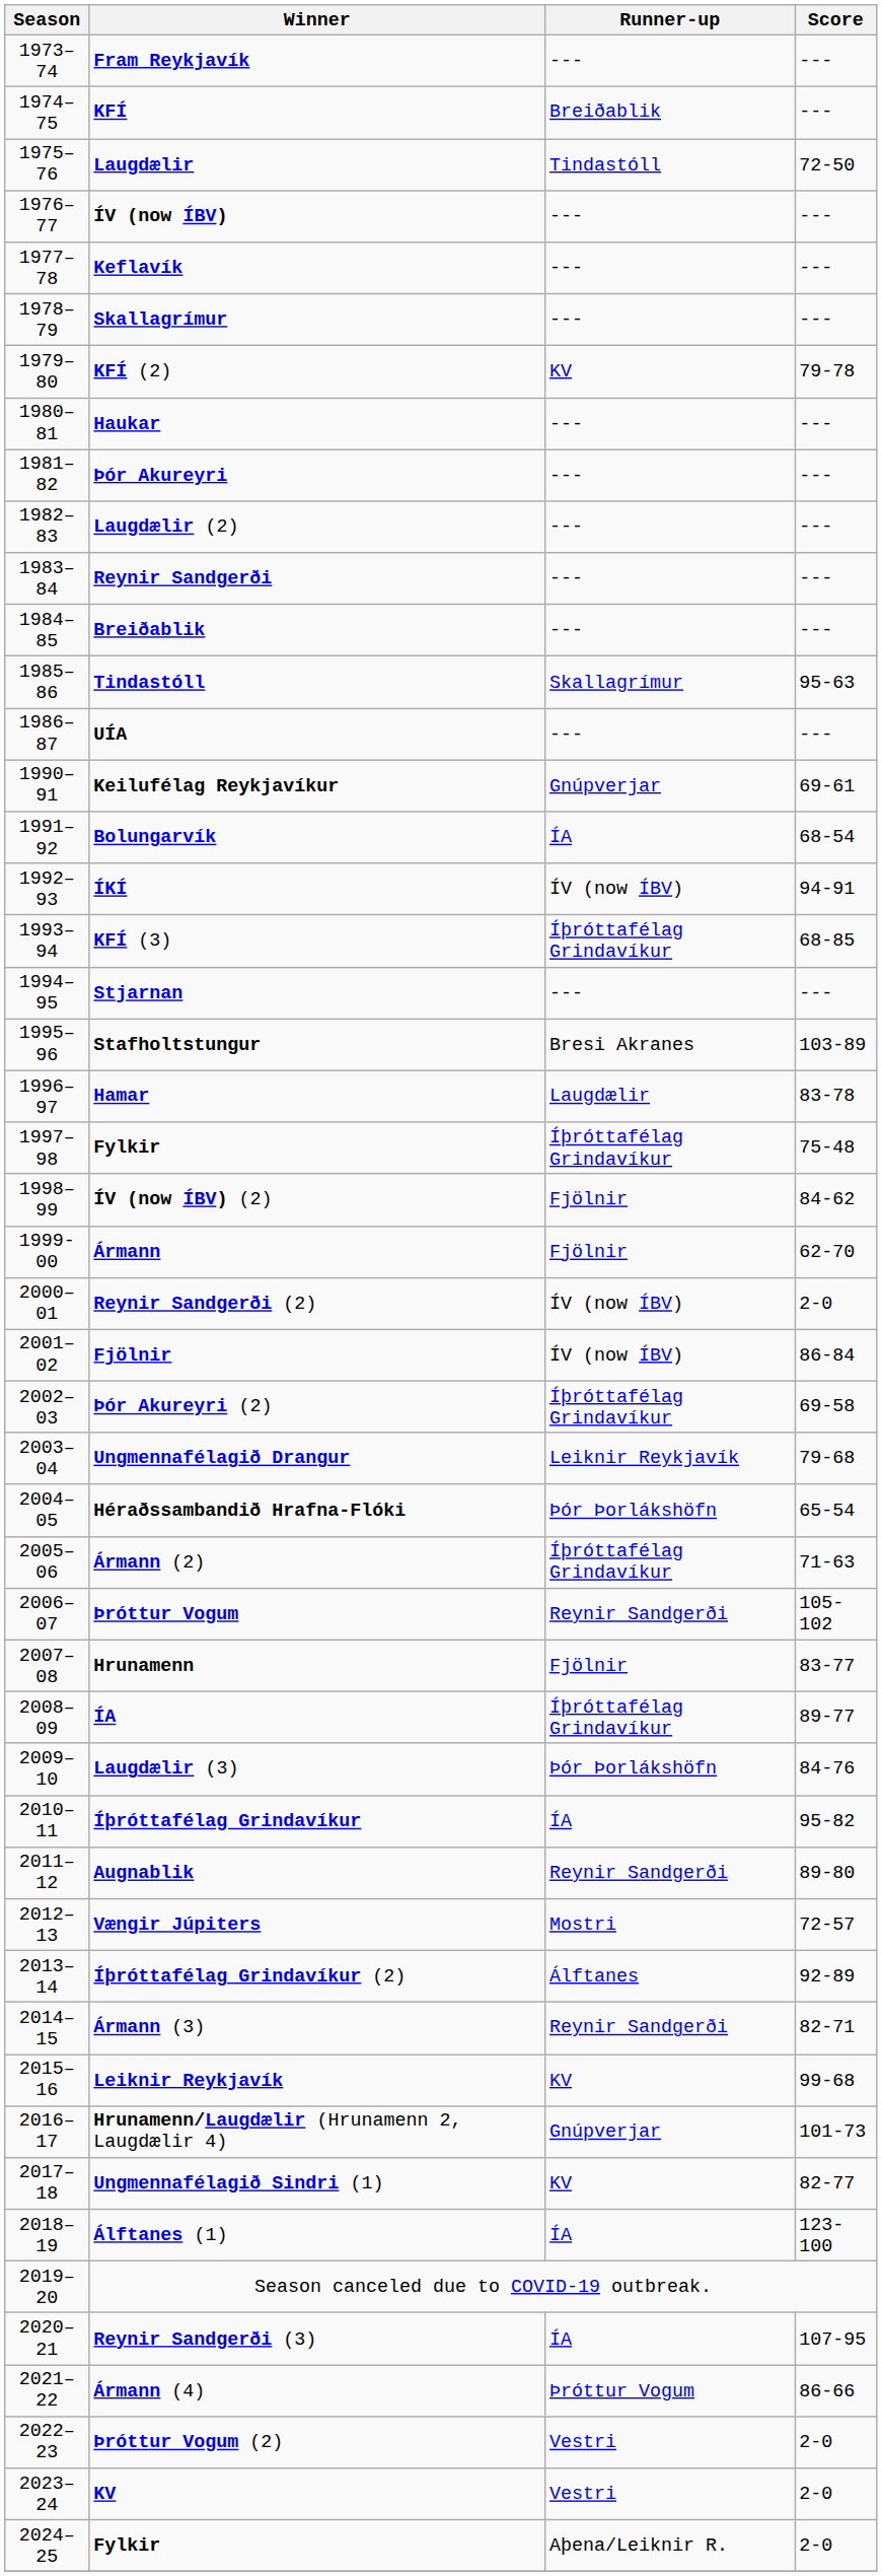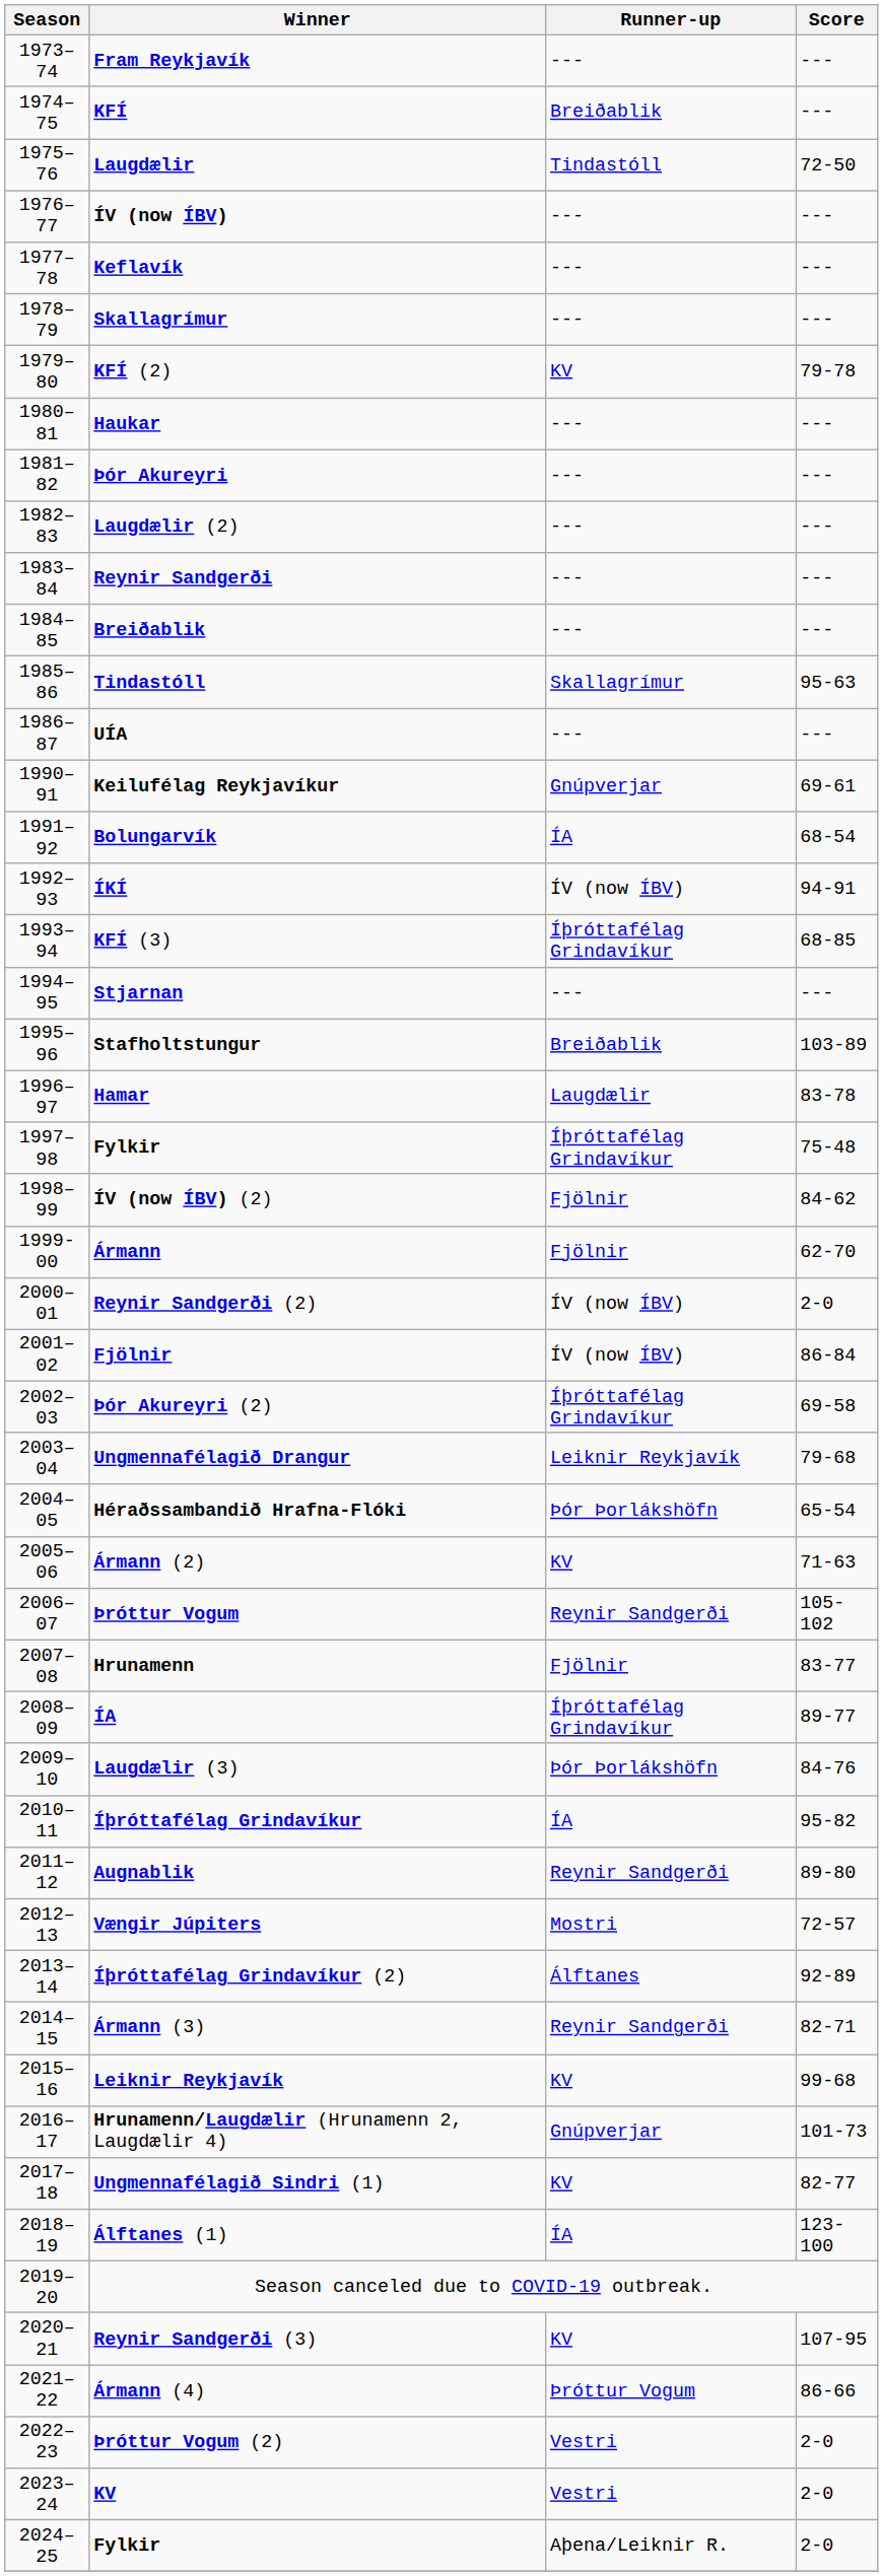 <table class="wikitable">
 <tr>
 <th>Season</th>
 <th>Winner</th>
 <th>Runner-up</th>
 <th>Score</th>
 </tr>
 <tr>
 <td style="text-align:center;">1973–74</td>
 <td><strong><a href='#'>Fram Reykjavík</a></strong></td>
 <td>---</td>
 <td>---</td>
 </tr>
 <tr>
 <td style="text-align:center;">1974–75</td>
 <td><strong><a href='#'>KFÍ</a></strong></td>
 <td><a href='#'>Breiðablik</a></td>
 <td>---</td>
 </tr>
 <tr>
 <td style="text-align:center;">1975–76</td>
 <td><strong><a href='#'>Laugdælir</a></strong></td>
 <td><a href='#'>Tindastóll</a></td>
 <td>72-50</td>
 </tr>
 <tr>
 <td style="text-align:center;">1976–77</td>
 <td><strong>ÍV (now <a href='#'>ÍBV</a>)</strong></td>
 <td>---</td>
 <td>---</td>
 </tr>
 <tr>
 <td style="text-align:center;">1977–78</td>
 <td><strong><a href='#'>Keflavík</a></strong></td>
 <td>---</td>
 <td>---</td>
 </tr>
 <tr>
 <td style="text-align:center;">1978–79</td>
 <td><strong><a href='#'>Skallagrímur</a></strong></td>
 <td>---</td>
 <td>---</td>
 </tr>
 <tr>
 <td style="text-align:center;">1979–80</td>
 <td><strong><a href='#'>KFÍ</a></strong> (2)</td>
 <td><a href='#'>KV</a></td>
 <td>79-78</td>
 </tr>
 <tr>
 <td style="text-align:center;">1980–81</td>
 <td><strong><a href='#'>Haukar</a></strong></td>
 <td>---</td>
 <td>---</td>
 </tr>
 <tr>
 <td style="text-align:center;">1981–82</td>
 <td><strong><a href='#'>Þór Akureyri</a></strong></td>
 <td>---</td>
 <td>---</td>
 </tr>
 <tr>
 <td style="text-align:center;">1982–83</td>
 <td><strong><a href='#'>Laugdælir</a></strong> (2)</td>
 <td>---</td>
 <td>---</td>
 </tr>
 <tr>
 <td style="text-align:center;">1983–84</td>
 <td><strong><a href='#'>Reynir Sandgerði</a></strong></td>
 <td>---</td>
 <td>---</td>
 </tr>
 <tr>
 <td style="text-align:center;">1984–85</td>
 <td><strong><a href='#'>Breiðablik</a></strong></td>
 <td>---</td>
 <td>---</td>
 </tr>
 <tr>
 <td style="text-align:center;">1985–86</td>
 <td><strong><a href='#'>Tindastóll</a></strong></td>
 <td><a href='#'>Skallagrímur</a></td>
 <td>95-63</td>
 </tr>
 <tr>
 <td style="text-align:center;">1986–87</td>
 <td><strong>UÍA</strong></td>
 <td>---</td>
 <td>---</td>
 </tr>
 <tr>
 <td style="text-align:center;">1990–91</td>
 <td><strong>Keilufélag Reykjavíkur</strong></td>
 <td><a href='#'>Gnúpverjar</a></td>
 <td>69-61</td>
 </tr>
 <tr>
 <td style="text-align:center;">1991–92</td>
 <td><strong><a href='#'>Bolungarvík</a></strong></td>
 <td><a href='#'>ÍA</a></td>
 <td>68-54</td>
 </tr>
 <tr>
 <td style="text-align:center;">1992–93</td>
 <td><strong><a href='#'>ÍKÍ</a></strong></td>
 <td>ÍV (now <a href='#'>ÍBV</a>)</td>
 <td>94-91</td>
 </tr>
 <tr>
 <td style="text-align:center;">1993–94</td>
 <td><strong><a href='#'>KFÍ</a></strong> (3)</td>
 <td><a href='#'>Íþróttafélag Grindavíkur</a></td>
 <td>68-85</td>
 </tr>
 <tr>
 <td style="text-align:center;">1994–95</td>
 <td><strong><a href='#'>Stjarnan</a></strong></td>
 <td>---</td>
 <td>---</td>
 </tr>
 <tr>
 <td style="text-align:center;">1995–96</td>
 <td><strong>Stafholtstungur</strong></td>
-<td>Bresi Akranes</td>
+<td><a href='#'>Breiðablik</a></td>
 <td>103-89</td>
 </tr>
 <tr>
 <td style="text-align:center;">1996–97</td>
 <td><strong><a href='#'>Hamar</a></strong></td>
 <td><a href='#'>Laugdælir</a></td>
 <td>83-78</td>
 </tr>
 <tr>
 <td style="text-align:center;">1997–98</td>
 <td><strong>Fylkir</strong></td>
 <td><a href='#'>Íþróttafélag Grindavíkur</a></td>
 <td>75-48</td>
 </tr>
 <tr>
 <td style="text-align:center;">1998–99</td>
 <td><strong>ÍV (now <a href='#'>ÍBV</a>)</strong> (2)</td>
 <td><a href='#'>Fjölnir</a></td>
 <td>84-62</td>
 </tr>
 <tr>
 <td style="text-align:center;">1999-00</td>
 <td><strong><a href='#'>Ármann</a></strong></td>
 <td><a href='#'>Fjölnir</a></td>
 <td>62-70</td>
 </tr>
 <tr>
 <td style="text-align:center;">2000–01</td>
 <td><strong><a href='#'>Reynir Sandgerði</a></strong> (2)</td>
 <td>ÍV (now <a href='#'>ÍBV</a>)</td>
 <td>2-0</td>
 </tr>
 <tr>
 <td style="text-align:center;">2001–02</td>
 <td><strong><a href='#'>Fjölnir</a></strong></td>
 <td>ÍV (now <a href='#'>ÍBV</a>)</td>
 <td>86-84</td>
 </tr>
 <tr>
 <td style="text-align:center;">2002–03</td>
 <td><strong><a href='#'>Þór Akureyri</a></strong> (2)</td>
 <td><a href='#'>Íþróttafélag Grindavíkur</a></td>
 <td>69-58</td>
 </tr>
 <tr>
 <td style="text-align:center;">2003–04</td>
 <td><strong><a href='#'>Ungmennafélagið Drangur</a></strong></td>
 <td><a href='#'>Leiknir Reykjavík</a></td>
 <td>79-68</td>
 </tr>
 <tr>
 <td style="text-align:center;">2004–05</td>
 <td><strong>Héraðssambandið Hrafna-Flóki</strong></td>
 <td><a href='#'>Þór Þorlákshöfn</a></td>
 <td>65-54</td>
 </tr>
 <tr>
 <td style="text-align:center;">2005–06</td>
 <td><strong><a href='#'>Ármann</a></strong> (2)</td>
-<td><a href='#'>Íþróttafélag Grindavíkur</a></td>
+<td><a href='#'>KV</a></td>
 <td>71-63</td>
 </tr>
 <tr>
 <td style="text-align:center;">2006–07</td>
 <td><strong><a href='#'>Þróttur Vogum</a></strong></td>
 <td><a href='#'>Reynir Sandgerði</a></td>
 <td>105-102</td>
 </tr>
 <tr>
 <td style="text-align:center;">2007–08</td>
 <td><strong>Hrunamenn</strong></td>
 <td><a href='#'>Fjölnir</a></td>
 <td>83-77</td>
 </tr>
 <tr>
 <td style="text-align:center;">2008–09</td>
 <td><strong><a href='#'>ÍA</a></strong></td>
 <td><a href='#'>Íþróttafélag Grindavíkur</a></td>
 <td>89-77</td>
 </tr>
 <tr>
 <td style="text-align:center;">2009–10</td>
 <td><strong><a href='#'>Laugdælir</a></strong> (3)</td>
 <td><a href='#'>Þór Þorlákshöfn</a></td>
 <td>84-76</td>
 </tr>
 <tr>
 <td style="text-align:center;">2010–11</td>
 <td><strong><a href='#'>Íþróttafélag Grindavíkur</a></strong></td>
 <td><a href='#'>ÍA</a></td>
 <td>95-82</td>
 </tr>
 <tr>
 <td style="text-align:center;">2011–12</td>
 <td><strong><a href='#'>Augnablik</a></strong></td>
 <td><a href='#'>Reynir Sandgerði</a></td>
 <td>89-80</td>
 </tr>
 <tr>
 <td style="text-align:center;">2012–13</td>
 <td><strong><a href='#'>Vængir Júpiters</a></strong></td>
 <td><a href='#'>Mostri</a></td>
 <td>72-57</td>
 </tr>
 <tr>
 <td style="text-align:center;">2013–14</td>
 <td><strong><a href='#'>Íþróttafélag Grindavíkur</a></strong> (2)</td>
 <td><a href='#'>Álftanes</a></td>
 <td>92-89</td>
 </tr>
 <tr>
 <td style="text-align:center;">2014–15</td>
 <td><strong><a href='#'>Ármann</a></strong> (3)</td>
 <td><a href='#'>Reynir Sandgerði</a></td>
 <td>82-71</td>
 </tr>
 <tr>
 <td style="text-align:center;">2015–16</td>
 <td><strong><a href='#'>Leiknir Reykjavík</a></strong></td>
 <td><a href='#'>KV</a></td>
 <td>99-68</td>
 </tr>
 <tr>
 <td style="text-align:center;">2016–17</td>
 <td><strong>Hrunamenn/<a href='#'>Laugdælir</a></strong> (Hrunamenn 2, Laugdælir 4)</td>
 <td><a href='#'>Gnúpverjar</a></td>
 <td>101-73</td>
 </tr>
 <tr>
 <td style="text-align:center;">2017–18</td>
 <td><strong><a href='#'>Ungmennafélagið Sindri</a></strong> (1)</td>
 <td><a href='#'>KV</a></td>
 <td>82-77</td>
 </tr>
 <tr>
 <td style="text-align:center;">2018–19</td>
 <td><strong><a href='#'>Álftanes</a></strong> (1)</td>
 <td><a href='#'>ÍA</a></td>
 <td>123-100</td>
 </tr>
 <tr>
 <td style="text-align:center;">2019–20</td>
 <td colspan=3 align="center">Season canceled due to <a href='#'>COVID-19</a> outbreak.</td>
 </tr>
 <tr>
 <td style="text-align:center;">2020–21</td>
 <td><strong><a href='#'>Reynir Sandgerði</a></strong> (3)</td>
-<td><a href='#'>ÍA</a></td>
+<td><a href='#'>KV</a></td>
 <td>107-95</td>
 </tr>
 <tr>
 <td style="text-align:center;">2021–22</td>
 <td><strong><a href='#'>Ármann</a></strong> (4)</td>
 <td><a href='#'>Þróttur Vogum</a></td>
 <td>86-66</td>
 </tr>
 <tr>
 <td style="text-align:center;">2022–23</td>
 <td><strong><a href='#'>Þróttur Vogum</a></strong> (2)</td>
 <td><a href='#'>Vestri</a></td>
 <td>2-0</td>
 </tr>
 <tr>
 <td style="text-align:center;">2023–24</td>
 <td><strong><a href='#'>KV</a></strong></td>
 <td><a href='#'>Vestri</a></td>
 <td>2-0</td>
 </tr>
 <tr>
 <td style="text-align:center;">2024–25</td>
 <td><strong>Fylkir</strong></td>
 <td>Aþena/Leiknir R.</td>
 <td>2-0</td>
 </tr>
 <tr>
 </tr>
 </table>
